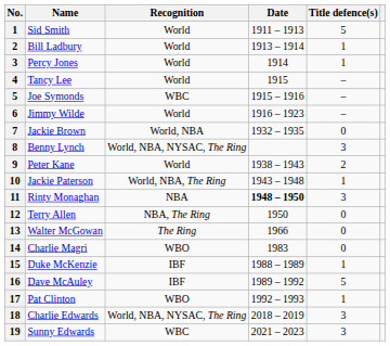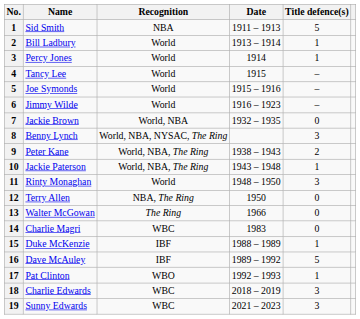 <table class="wikitable sortable">
 <tr>
 <th>No.</th>
 <th>Name</th>
 <th>Recognition</th>
 <th>Date</th>
 <th>Title defence(s)</th>
 <th></th>
 </tr>
 <tr align=center>
 <th>1</th>
 <td align=left><a href='#'>Sid Smith</a></td>
-<td>World</td>
+<td>NBA</td>
 <td>1911 – 1913</td>
 <td>5</td>
 <td></td>
 </tr>
 <tr align=center>
 <th>2</th>
 <td align=left><a href='#'>Bill Ladbury</a></td>
 <td>World</td>
 <td>1913 – 1914</td>
 <td>1</td>
 <td></td>
 </tr>
 <tr align=center>
 <th>3</th>
 <td align=left><a href='#'>Percy Jones</a></td>
 <td>World</td>
 <td>1914</td>
 <td>1</td>
 <td></td>
 </tr>
 <tr align=center>
 <th>4</th>
 <td align=left><a href='#'>Tancy Lee</a></td>
 <td>World</td>
 <td>1915</td>
 <td>–</td>
 <td></td>
 </tr>
 <tr align=center>
 <th>5</th>
 <td align=left><a href='#'>Joe Symonds</a></td>
-<td>WBC</td>
+<td>World</td>
 <td>1915 – 1916</td>
 <td>–</td>
 <td></td>
 </tr>
 <tr align=center>
 <th>6</th>
 <td align=left><a href='#'>Jimmy Wilde</a></td>
 <td>World</td>
 <td>1916 – 1923</td>
 <td>–</td>
 <td></td>
 </tr>
 <tr align=center>
 <th>7</th>
 <td align=left><a href='#'>Jackie Brown</a></td>
 <td>World, NBA</td>
 <td>1932 – 1935</td>
 <td>0</td>
 <td></td>
 </tr>
 <tr align=center>
 <th>8</th>
 <td align=left><a href='#'>Benny Lynch</a></td>
 <td>World, NBA, NYSAC, <em>The Ring</em></td>
 <td></td>
 <td>3</td>
 <td></td>
 </tr>
 <tr align=center>
 <th>9</th>
 <td align=left><a href='#'>Peter Kane</a></td>
-<td>World</td>
+<td>World, NBA, <em>The Ring</em></td>
 <td>1938 – 1943</td>
 <td>2</td>
 <td></td>
 </tr>
 <tr align=center>
 <th>10</th>
 <td align=left><a href='#'>Jackie Paterson</a></td>
 <td>World, NBA, <em>The Ring</em></td>
 <td>1943 – 1948</td>
 <td>1</td>
 <td></td>
 </tr>
 <tr align=center>
 <th>11</th>
 <td align=left><a href='#'>Rinty Monaghan</a></td>
-<td>NBA</td>
-<td><strong>1948 – 1950</strong></td>
+<td>World</td>
+<td>1948 – 1950</td>
 <td>3</td>
 <td></td>
 </tr>
 <tr align=center>
 <th>12</th>
 <td align=left><a href='#'>Terry Allen</a></td>
 <td>NBA, <em>The Ring</em></td>
 <td>1950</td>
 <td>0</td>
 <td></td>
 </tr>
 <tr align=center>
 <th>13</th>
 <td align=left><a href='#'>Walter McGowan</a></td>
 <td><em>The Ring</em></td>
 <td>1966</td>
 <td>0</td>
 <td></td>
 </tr>
 <tr align=center>
 <th>14</th>
 <td align=left><a href='#'>Charlie Magri</a></td>
-<td>WBO</td>
+<td>WBC</td>
 <td>1983</td>
 <td>0</td>
 <td></td>
 </tr>
 <tr align=center>
 <th>15</th>
 <td align=left><a href='#'>Duke McKenzie</a></td>
 <td>IBF</td>
 <td>1988 – 1989</td>
 <td>1</td>
 <td></td>
 </tr>
 <tr align=center>
 <th>16</th>
 <td align=left><a href='#'>Dave McAuley</a></td>
 <td>IBF</td>
 <td>1989 – 1992</td>
 <td>5</td>
 <td></td>
 </tr>
 <tr align=center>
 <th>17</th>
 <td align=left><a href='#'>Pat Clinton</a></td>
 <td>WBO</td>
 <td>1992 – 1993</td>
 <td>1</td>
 <td></td>
 </tr>
 <tr align=center>
 <th>18</th>
 <td align=left><a href='#'>Charlie Edwards</a></td>
-<td>World, NBA, NYSAC, <em>The Ring</em></td>
+<td>WBC</td>
 <td>2018 – 2019</td>
 <td>3</td>
 <td></td>
 </tr>
 <tr align=center>
 <th>19</th>
 <td align=left><a href='#'>Sunny Edwards</a></td>
 <td>WBC</td>
 <td>2021 – 2023</td>
 <td>3</td>
 <td></td>
 </tr>
 </table>
